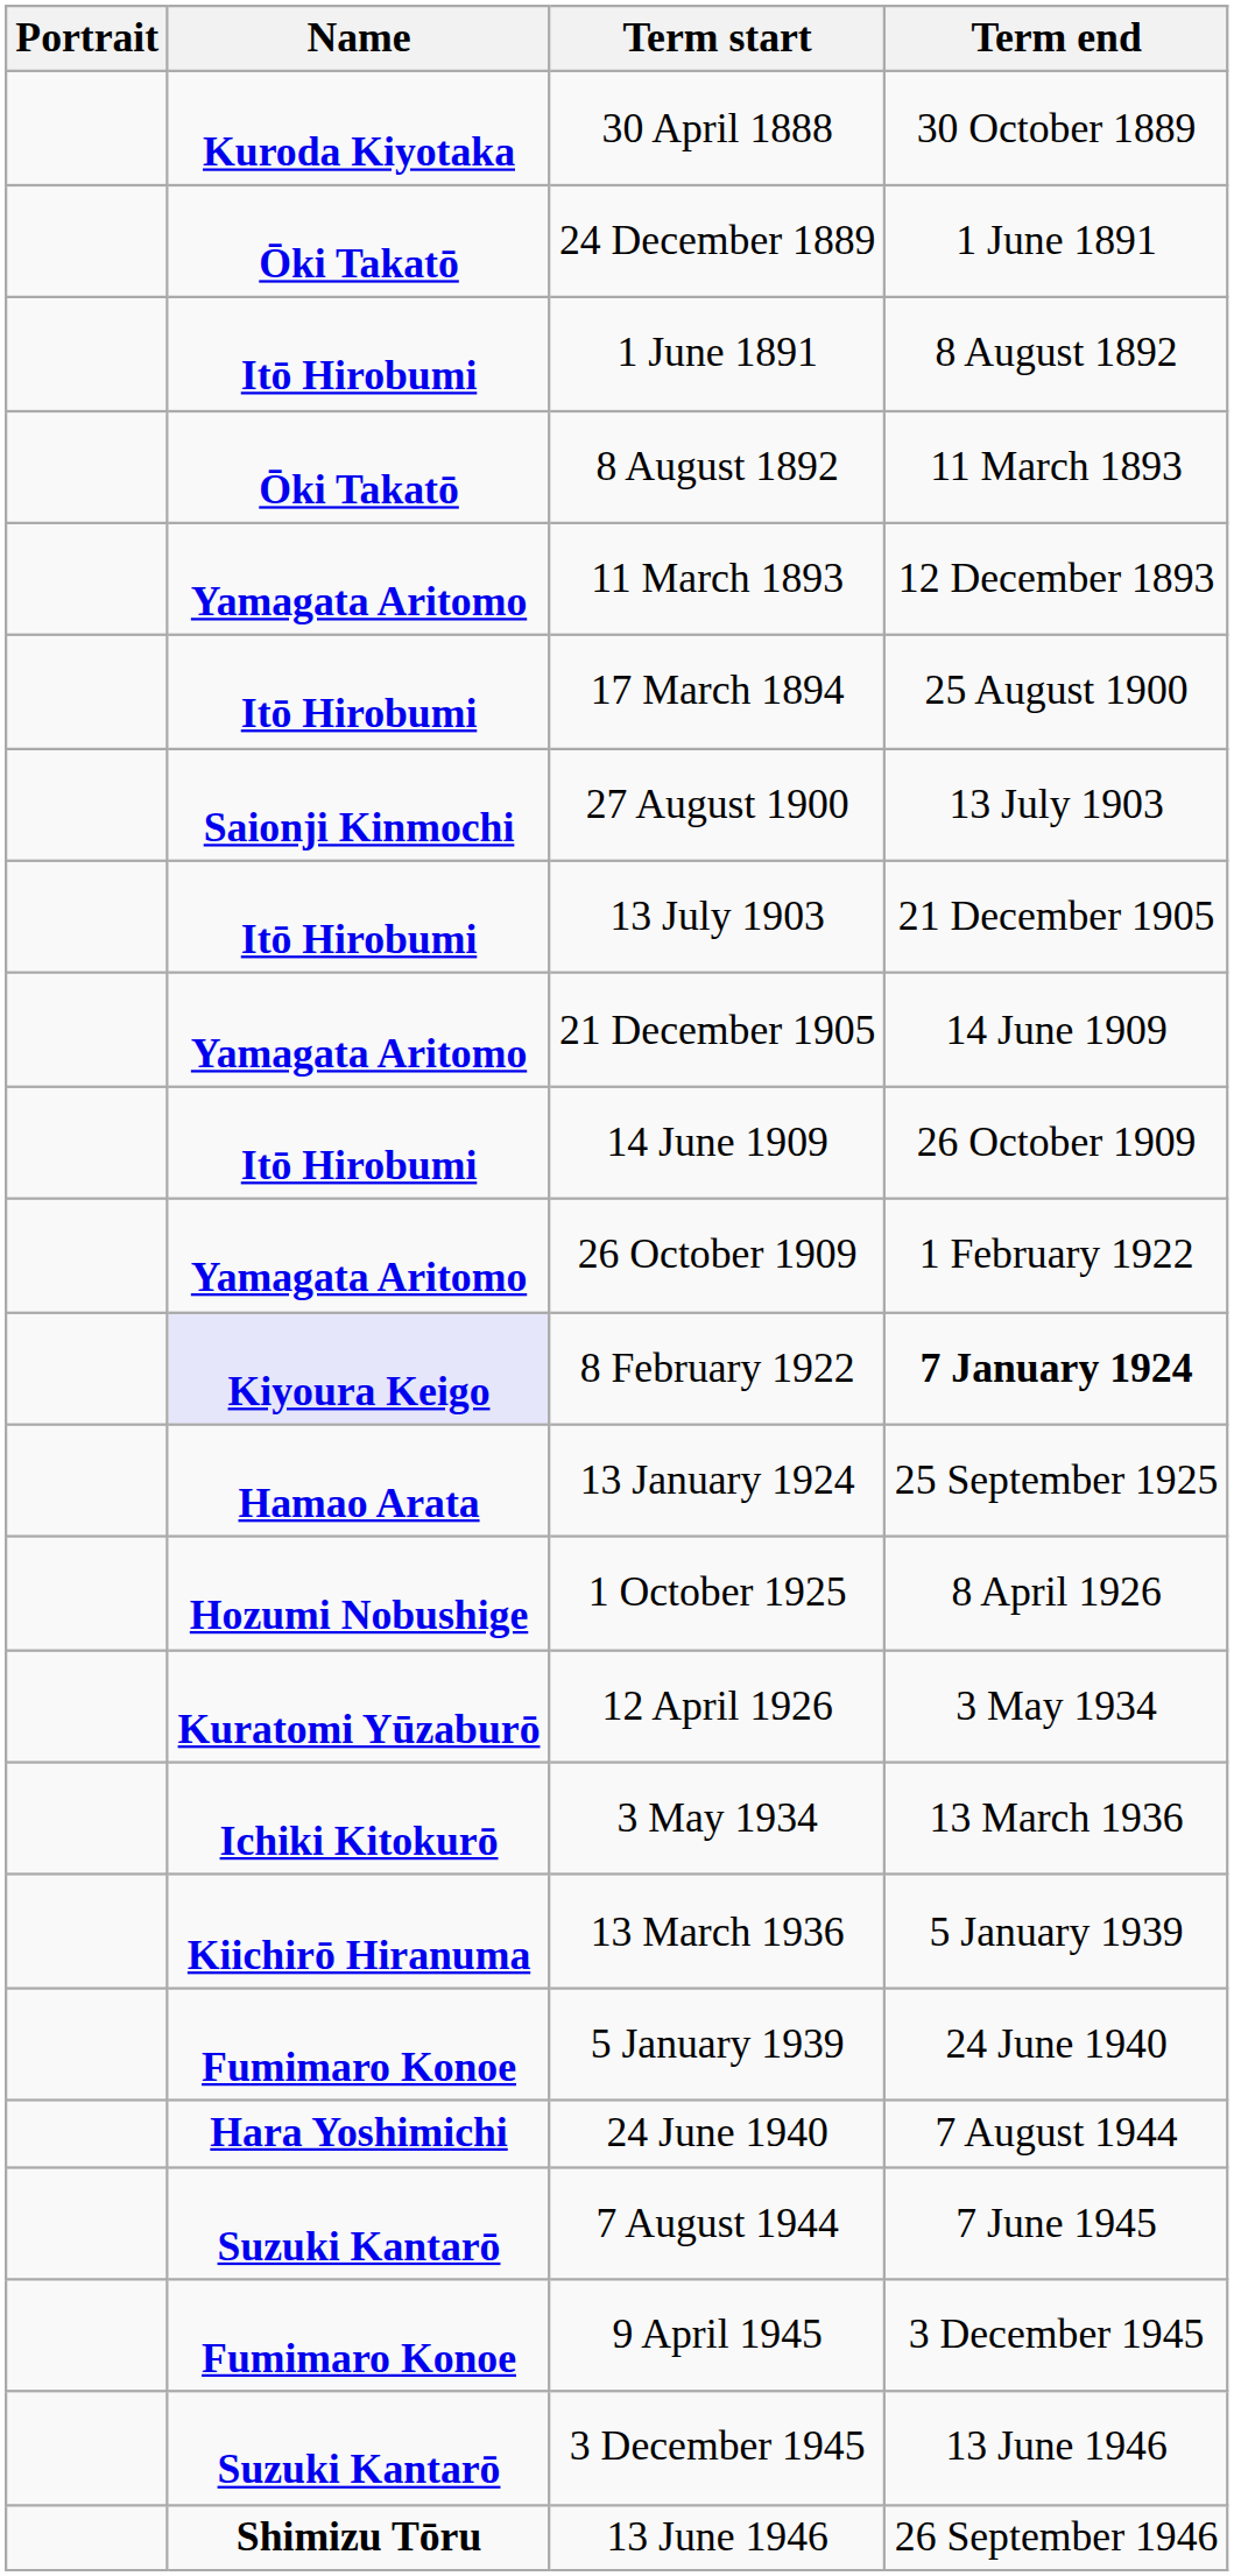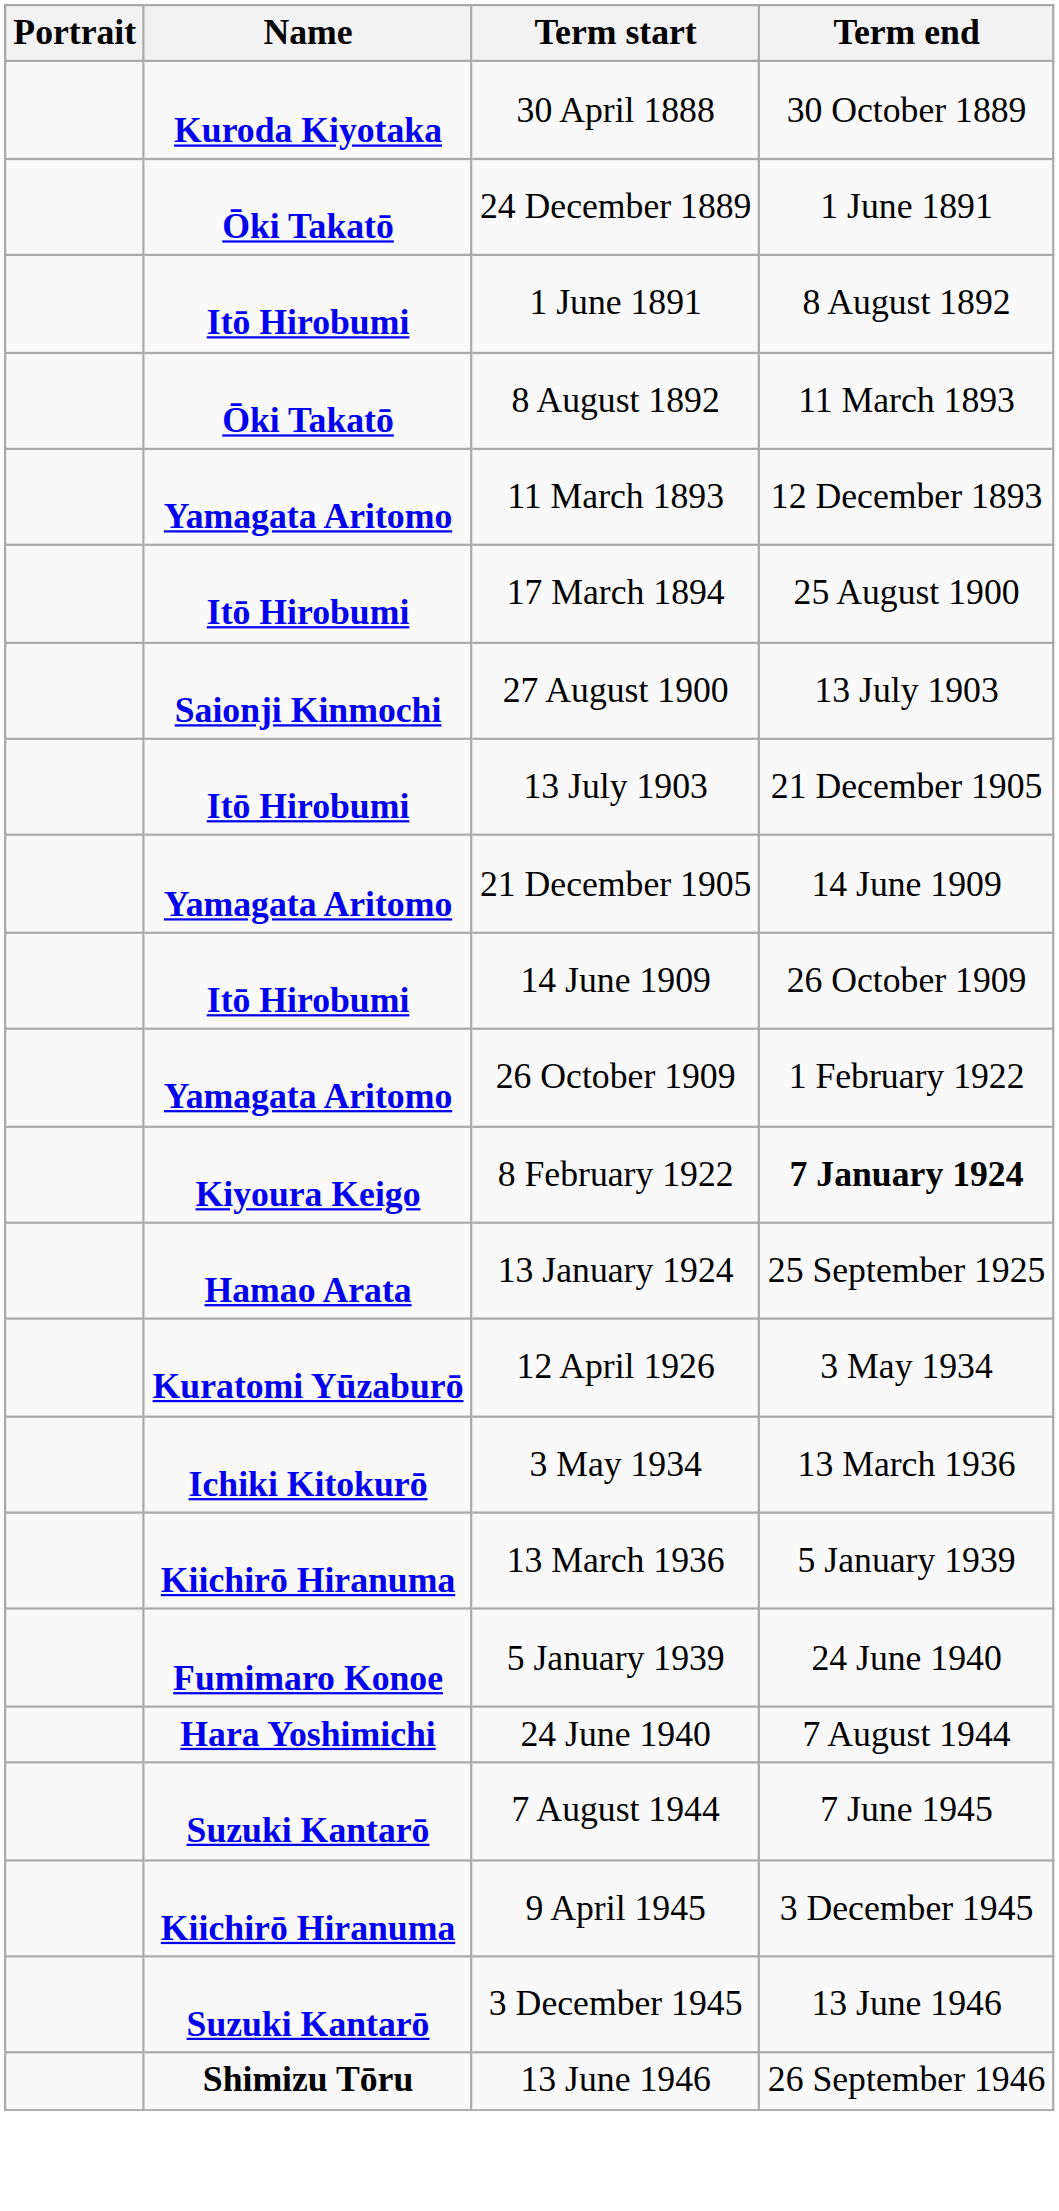 <table class=wikitable style="text-align:center">
 <tr>
 <th>Portrait</th>
 <th>Name</th>
 <th>Term start</th>
 <th>Term end</th>
 </tr>
 <tr>
 <td></td>
 <td><a href='#'><br><strong>Kuroda Kiyotaka</strong></a><br></td>
 <td>30 April 1888</td>
 <td>30 October 1889</td>
 </tr>
 <tr>
 <td></td>
 <td><a href='#'><br><strong>Ōki Takatō</strong></a><br></td>
 <td>24 December 1889</td>
 <td>1 June 1891</td>
 </tr>
 <tr>
 <td></td>
 <td><a href='#'><br><strong>Itō Hirobumi</strong></a><br></td>
 <td>1 June 1891</td>
 <td>8 August 1892</td>
 </tr>
 <tr>
 <td></td>
 <td><a href='#'><br><strong>Ōki Takatō</strong></a><br></td>
 <td>8 August 1892</td>
 <td>11 March 1893</td>
 </tr>
 <tr>
 <td></td>
 <td><a href='#'><br><strong>Yamagata Aritomo</strong></a><br></td>
 <td>11 March 1893</td>
 <td>12 December 1893</td>
 </tr>
 <tr>
 <td></td>
 <td><a href='#'><br><strong>Itō Hirobumi</strong></a><br></td>
 <td>17 March 1894</td>
 <td>25 August 1900</td>
 </tr>
 <tr>
 <td></td>
 <td><a href='#'><br><strong>Saionji Kinmochi</strong></a><br></td>
 <td>27 August 1900</td>
 <td>13 July 1903</td>
 </tr>
 <tr>
 <td></td>
 <td><a href='#'><br><strong>Itō Hirobumi</strong></a><br></td>
 <td>13 July 1903</td>
 <td>21 December 1905</td>
 </tr>
 <tr>
 <td></td>
 <td><a href='#'><br><strong>Yamagata Aritomo</strong></a><br></td>
 <td>21 December 1905</td>
 <td>14 June 1909</td>
 </tr>
 <tr>
 <td></td>
 <td><a href='#'><br><strong>Itō Hirobumi</strong></a><br></td>
 <td>14 June 1909</td>
 <td>26 October 1909</td>
 </tr>
 <tr>
 <td></td>
 <td><a href='#'><br><strong>Yamagata Aritomo</strong></a><br></td>
 <td>26 October 1909</td>
 <td>1 February 1922</td>
 </tr>
 <tr>
 <td></td>
-<td style="background: lavender;"><a href='#'><br><strong>Kiyoura Keigo</strong></a><br></td>
+<td><a href='#'><br><strong>Kiyoura Keigo</strong></a><br></td>
 <td>8 February 1922</td>
 <td><strong>7 January 1924</strong></td>
 </tr>
 <tr>
 <td></td>
 <td><a href='#'><br><strong>Hamao Arata</strong></a><br></td>
 <td>13 January 1924</td>
 <td>25 September 1925</td>
-</tr>
-<tr>
-<td></td>
-<td><a href='#'><br><strong>Hozumi Nobushige</strong></a><br></td>
-<td>1 October 1925</td>
-<td>8 April 1926</td>
 </tr>
 <tr>
 <td></td>
 <td><a href='#'><br><strong>Kuratomi Yūzaburō</strong></a><br></td>
 <td>12 April 1926</td>
 <td>3 May 1934</td>
 </tr>
 <tr>
 <td></td>
 <td><a href='#'><br><strong>Ichiki Kitokurō</strong></a><br></td>
 <td>3 May 1934</td>
 <td>13 March 1936</td>
 </tr>
 <tr>
 <td></td>
 <td><a href='#'><br><strong>Kiichirō Hiranuma</strong></a><br></td>
 <td>13 March 1936</td>
 <td>5 January 1939</td>
 </tr>
 <tr>
 <td></td>
 <td><a href='#'><br><strong>Fumimaro Konoe</strong></a><br></td>
 <td>5 January 1939</td>
 <td>24 June 1940</td>
 </tr>
 <tr>
 <td></td>
 <td><a href='#'><strong>Hara Yoshimichi</strong></a><br></td>
 <td>24 June 1940</td>
 <td>7 August 1944</td>
 </tr>
 <tr>
 <td></td>
 <td><a href='#'><br><strong>Suzuki Kantarō</strong></a><br></td>
 <td>7 August 1944</td>
 <td>7 June 1945</td>
 </tr>
 <tr>
 <td></td>
-<td><a href='#'><br><strong>Fumimaro Konoe</strong></a><br></td>
+<td><a href='#'><br><strong>Kiichirō Hiranuma</strong></a><br></td>
 <td>9 April 1945</td>
 <td>3 December 1945</td>
 </tr>
 <tr>
 <td></td>
 <td><a href='#'><br><strong>Suzuki Kantarō</strong></a><br></td>
 <td>3 December 1945</td>
 <td>13 June 1946</td>
 </tr>
 <tr>
 <td></td>
 <td><strong>Shimizu Tōru</strong><br></td>
 <td>13 June 1946</td>
 <td>26 September 1946</td>
 </tr>
 </table>
